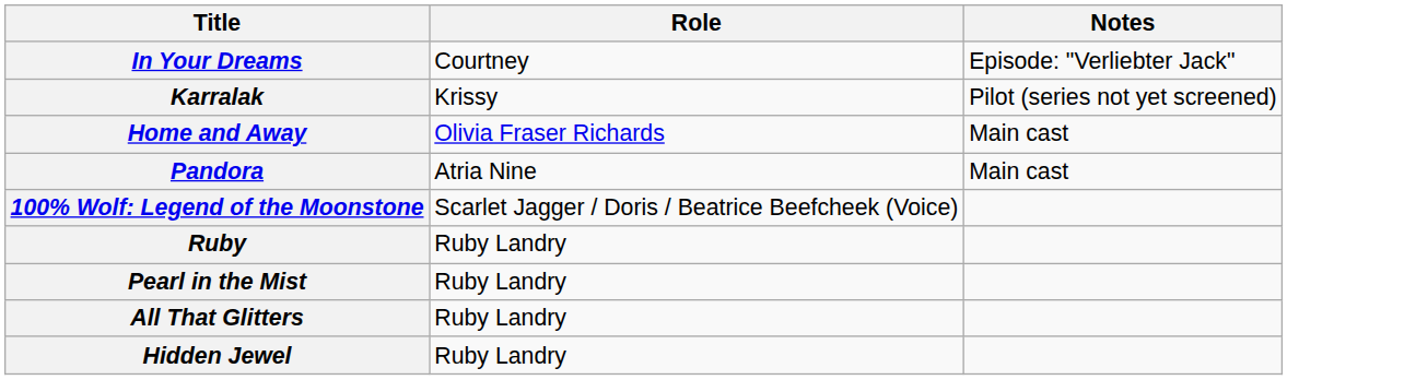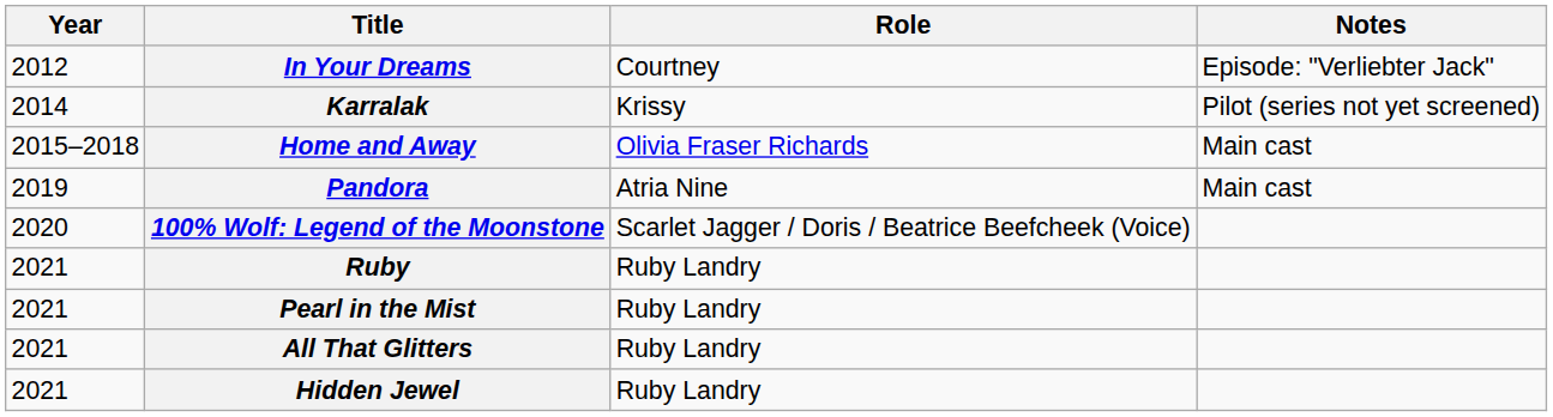 <table class="wikitable plainrowheaders sortable">
 <tr>
+<th scope="col">Year</th>
 <th scope="col">Title</th>
 <th scope="col">Role</th>
 <th class="unsortable">Notes</th>
 </tr>
 <tr>
+<td>2012</td>
 <th scope="row"><em><a href='#'>In Your Dreams</a></em></th>
 <td>Courtney</td>
 <td>Episode: "Verliebter Jack"</td>
 </tr>
 <tr>
+<td>2014</td>
 <th scope="row"><em>Karralak</em></th>
 <td>Krissy</td>
 <td>Pilot (series not yet screened)</td>
 </tr>
 <tr>
+<td>2015–2018</td>
 <th scope="row"><em><a href='#'>Home and Away</a></em></th>
 <td><a href='#'>Olivia Fraser Richards</a></td>
 <td>Main cast</td>
 </tr>
 <tr>
+<td>2019</td>
 <th scope="row"><em><a href='#'>Pandora</a></em></th>
 <td>Atria Nine</td>
 <td>Main cast</td>
 </tr>
 <tr>
+<td>2020</td>
 <th scope="row"><em><a href='#'>100% Wolf: Legend of the Moonstone</a></em></th>
 <td>Scarlet Jagger / Doris / Beatrice Beefcheek (Voice)</td>
 <td></td>
 </tr>
 <tr>
+<td>2021</td>
 <th scope="row"><em>Ruby</em></th>
 <td>Ruby Landry</td>
 <td></td>
 </tr>
 <tr>
+<td>2021</td>
 <th scope="row"><em>Pearl in the Mist</em></th>
 <td>Ruby Landry</td>
 <td></td>
 </tr>
 <tr>
+<td>2021</td>
 <th scope="row"><em>All That Glitters</em></th>
 <td>Ruby Landry</td>
 <td></td>
 </tr>
 <tr>
+<td>2021</td>
 <th scope="row"><em>Hidden Jewel</em></th>
 <td>Ruby Landry</td>
 <td></td>
 </tr>
 </table>
